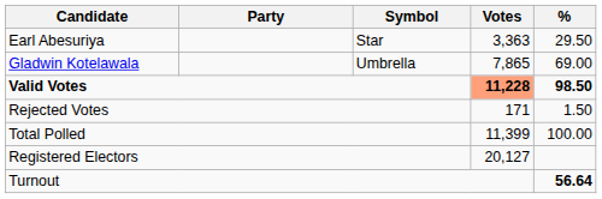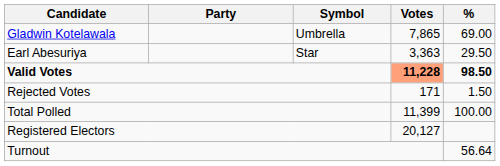 <table class="wikitable" border="1" style="text-align:right;">
 <tr>
 <th align=left width="180">Candidate</th>
 <th align=left width="180">Party</th>
 <th align=left width="120">Symbol</th>
 <th align=left width="60">Votes</th>
 <th align=left width="60">%</th>
 </tr>
 <tr>
+<td align=left><a href='#'>Gladwin Kotelawala</a></td>
+<td align=left></td>
+<td align=left>Umbrella</td>
+<td>7,865</td>
+<td>69.00</td>
+</tr>
+<tr>
 <td align=left>Earl Abesuriya</td>
 <td align=left></td>
 <td align=left>Star</td>
 <td>3,363</td>
 <td>29.50</td>
-</tr>
-<tr>
-<td align=left><a href='#'>Gladwin Kotelawala</a></td>
-<td align=left></td>
-<td align=left>Umbrella</td>
-<td>7,865</td>
-<td>69.00</td>
 </tr>
 <tr>
 <td align=left colspan=3><strong>Valid Votes</strong></td>
 <td style="background: lightsalmon;"><strong>11,228</strong></td>
 <td><strong>98.50</strong></td>
 </tr>
 <tr>
 <td align=left colspan=3>Rejected Votes</td>
 <td>171</td>
 <td>1.50</td>
 </tr>
 <tr>
 <td align=left colspan=3>Total Polled</td>
 <td>11,399</td>
 <td>100.00</td>
 </tr>
 <tr>
 <td align=left colspan=3>Registered Electors</td>
 <td>20,127</td>
 <td></td>
 </tr>
 <tr>
 <td align=left colspan=4>Turnout</td>
-<td><strong>56.64</strong></td>
+<td>56.64</td>
 </tr>
 </table>
